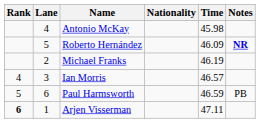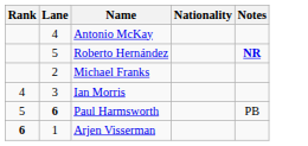 <table class="wikitable sortable" style="text-align:center">
 <tr>
 <th>Rank</th>
 <th>Lane</th>
 <th>Name</th>
 <th>Nationality</th>
-<th>Time</th>
 <th>Notes</th>
 </tr>
 <tr>
 <td></td>
 <td>4</td>
 <td align="left"><a href='#'>Antonio McKay</a></td>
 <td align=left></td>
-<td>45.98</td>
 <td></td>
 </tr>
 <tr>
 <td></td>
 <td>5</td>
 <td align="left"><a href='#'>Roberto Hernández</a></td>
 <td align=left></td>
-<td>46.09</td>
 <td><strong><a href='#'>NR</a></strong></td>
 </tr>
 <tr>
 <td></td>
 <td>2</td>
 <td align="left"><a href='#'>Michael Franks</a></td>
 <td align=left></td>
-<td>46.19</td>
 <td></td>
 </tr>
 <tr>
 <td>4</td>
 <td>3</td>
 <td align="left"><a href='#'>Ian Morris</a></td>
 <td align=left></td>
-<td>46.57</td>
 <td></td>
 </tr>
 <tr>
 <td>5</td>
-<td>6</td>
+<td><strong>6</strong></td>
 <td align="left"><a href='#'>Paul Harmsworth</a></td>
 <td align=left></td>
-<td>46.59</td>
 <td>PB</td>
 </tr>
 <tr>
 <td><strong>6</strong></td>
 <td>1</td>
 <td align="left"><a href='#'>Arjen Visserman</a></td>
 <td align=left></td>
-<td>47.11</td>
 <td></td>
 </tr>
 </table>
